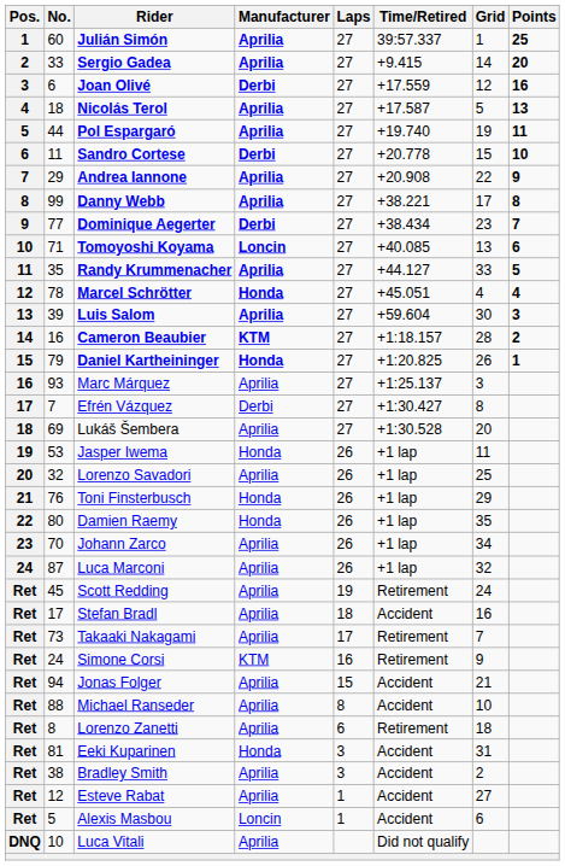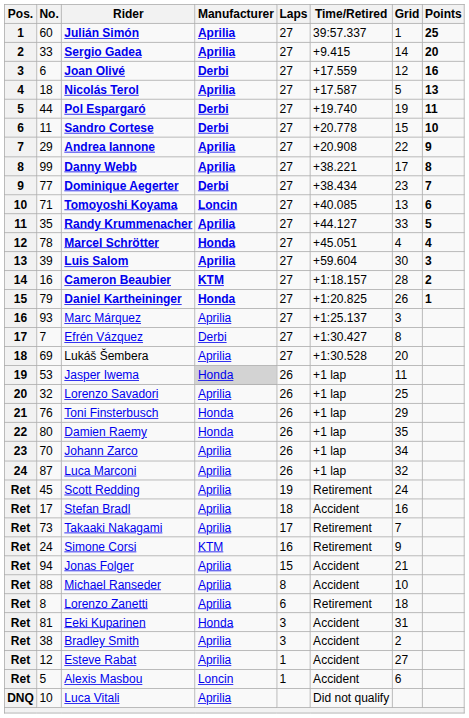 <table class="wikitable" style="font-size: 95%;">
 <tr>
 <th>Pos.</th>
 <th>No.</th>
 <th>Rider</th>
 <th>Manufacturer</th>
 <th>Laps</th>
 <th>Time/Retired</th>
 <th>Grid</th>
 <th>Points</th>
 </tr>
 <tr>
 <th>1</th>
 <td>60</td>
 <td> <strong><a href='#'>Julián Simón</a></strong></td>
 <td><strong><a href='#'>Aprilia</a></strong></td>
 <td>27</td>
 <td>39:57.337</td>
 <td>1</td>
 <td><strong>25</strong></td>
 </tr>
 <tr>
 <th>2</th>
 <td>33</td>
 <td> <strong><a href='#'>Sergio Gadea</a></strong></td>
 <td><strong><a href='#'>Aprilia</a></strong></td>
 <td>27</td>
 <td>+9.415</td>
 <td>14</td>
 <td><strong>20</strong></td>
 </tr>
 <tr>
 <th>3</th>
 <td>6</td>
 <td> <strong><a href='#'>Joan Olivé</a></strong></td>
 <td><strong><a href='#'>Derbi</a></strong></td>
 <td>27</td>
 <td>+17.559</td>
 <td>12</td>
 <td><strong>16</strong></td>
 </tr>
 <tr>
 <th>4</th>
 <td>18</td>
 <td> <strong><a href='#'>Nicolás Terol</a></strong></td>
 <td><strong><a href='#'>Aprilia</a></strong></td>
 <td>27</td>
 <td>+17.587</td>
 <td>5</td>
 <td><strong>13</strong></td>
 </tr>
 <tr>
 <th>5</th>
 <td>44</td>
 <td> <strong><a href='#'>Pol Espargaró</a></strong></td>
-<td><strong><a href='#'>Aprilia</a></strong></td>
+<td><strong><a href='#'>Derbi</a></strong></td>
 <td>27</td>
 <td>+19.740</td>
 <td>19</td>
 <td><strong>11</strong></td>
 </tr>
 <tr>
 <th>6</th>
 <td>11</td>
 <td> <strong><a href='#'>Sandro Cortese</a></strong></td>
 <td><strong><a href='#'>Derbi</a></strong></td>
 <td>27</td>
 <td>+20.778</td>
 <td>15</td>
 <td><strong>10</strong></td>
 </tr>
 <tr>
 <th>7</th>
 <td>29</td>
 <td> <strong><a href='#'>Andrea Iannone</a></strong></td>
 <td><strong><a href='#'>Aprilia</a></strong></td>
 <td>27</td>
 <td>+20.908</td>
 <td>22</td>
 <td><strong>9</strong></td>
 </tr>
 <tr>
 <th>8</th>
 <td>99</td>
 <td> <strong><a href='#'>Danny Webb</a></strong></td>
 <td><strong><a href='#'>Aprilia</a></strong></td>
 <td>27</td>
 <td>+38.221</td>
 <td>17</td>
 <td><strong>8</strong></td>
 </tr>
 <tr>
 <th>9</th>
 <td>77</td>
 <td> <strong><a href='#'>Dominique Aegerter</a></strong></td>
 <td><strong><a href='#'>Derbi</a></strong></td>
 <td>27</td>
 <td>+38.434</td>
 <td>23</td>
 <td><strong>7</strong></td>
 </tr>
 <tr>
 <th>10</th>
 <td>71</td>
 <td> <strong><a href='#'>Tomoyoshi Koyama</a></strong></td>
 <td><strong><a href='#'>Loncin</a></strong></td>
 <td>27</td>
 <td>+40.085</td>
 <td>13</td>
 <td><strong>6</strong></td>
 </tr>
 <tr>
 <th>11</th>
 <td>35</td>
 <td> <strong><a href='#'>Randy Krummenacher</a></strong></td>
 <td><strong><a href='#'>Aprilia</a></strong></td>
 <td>27</td>
 <td>+44.127</td>
 <td>33</td>
 <td><strong>5</strong></td>
 </tr>
 <tr>
 <th>12</th>
 <td>78</td>
 <td> <strong><a href='#'>Marcel Schrötter</a></strong></td>
 <td><strong><a href='#'>Honda</a></strong></td>
 <td>27</td>
 <td>+45.051</td>
 <td>4</td>
 <td><strong>4</strong></td>
 </tr>
 <tr>
 <th>13</th>
 <td>39</td>
 <td> <strong><a href='#'>Luis Salom</a></strong></td>
 <td><strong><a href='#'>Aprilia</a></strong></td>
 <td>27</td>
 <td>+59.604</td>
 <td>30</td>
 <td><strong>3</strong></td>
 </tr>
 <tr>
 <th>14</th>
 <td>16</td>
 <td> <strong><a href='#'>Cameron Beaubier</a></strong></td>
 <td><strong><a href='#'>KTM</a></strong></td>
 <td>27</td>
 <td>+1:18.157</td>
 <td>28</td>
 <td><strong>2</strong></td>
 </tr>
 <tr>
 <th>15</th>
 <td>79</td>
 <td> <strong><a href='#'>Daniel Kartheininger</a></strong></td>
 <td><strong><a href='#'>Honda</a></strong></td>
 <td>27</td>
 <td>+1:20.825</td>
 <td>26</td>
 <td><strong>1</strong></td>
 </tr>
 <tr>
 <th>16</th>
 <td>93</td>
 <td> <a href='#'>Marc Márquez</a></td>
 <td><a href='#'>Aprilia</a></td>
 <td>27</td>
 <td>+1:25.137</td>
 <td>3</td>
 <td></td>
 </tr>
 <tr>
 <th>17</th>
 <td>7</td>
 <td> <a href='#'>Efrén Vázquez</a></td>
 <td><a href='#'>Derbi</a></td>
 <td>27</td>
 <td>+1:30.427</td>
 <td>8</td>
 <td></td>
 </tr>
 <tr>
 <th>18</th>
 <td>69</td>
 <td> Lukáš Šembera</td>
 <td><a href='#'>Aprilia</a></td>
 <td>27</td>
 <td>+1:30.528</td>
 <td>20</td>
 <td></td>
 </tr>
 <tr>
 <th>19</th>
 <td>53</td>
 <td> <a href='#'>Jasper Iwema</a></td>
-<td><a href='#'>Honda</a></td>
+<td style="background: lightgrey;"><a href='#'>Honda</a></td>
 <td>26</td>
 <td>+1 lap</td>
 <td>11</td>
 <td></td>
 </tr>
 <tr>
 <th>20</th>
 <td>32</td>
 <td> <a href='#'>Lorenzo Savadori</a></td>
 <td><a href='#'>Aprilia</a></td>
 <td>26</td>
 <td>+1 lap</td>
 <td>25</td>
 <td></td>
 </tr>
 <tr>
 <th>21</th>
 <td>76</td>
 <td> <a href='#'>Toni Finsterbusch</a></td>
 <td><a href='#'>Honda</a></td>
 <td>26</td>
 <td>+1 lap</td>
 <td>29</td>
 <td></td>
 </tr>
 <tr>
 <th>22</th>
 <td>80</td>
 <td> <a href='#'>Damien Raemy</a></td>
 <td><a href='#'>Honda</a></td>
 <td>26</td>
 <td>+1 lap</td>
 <td>35</td>
 <td></td>
 </tr>
 <tr>
 <th>23</th>
 <td>70</td>
 <td> <a href='#'>Johann Zarco</a></td>
 <td><a href='#'>Aprilia</a></td>
 <td>26</td>
 <td>+1 lap</td>
 <td>34</td>
 <td></td>
 </tr>
 <tr>
 <th>24</th>
 <td>87</td>
 <td> <a href='#'>Luca Marconi</a></td>
 <td><a href='#'>Aprilia</a></td>
 <td>26</td>
 <td>+1 lap</td>
 <td>32</td>
 <td></td>
 </tr>
 <tr>
 <th>Ret</th>
 <td>45</td>
 <td> <a href='#'>Scott Redding</a></td>
 <td><a href='#'>Aprilia</a></td>
 <td>19</td>
 <td>Retirement</td>
 <td>24</td>
 <td></td>
 </tr>
 <tr>
 <th>Ret</th>
 <td>17</td>
 <td> <a href='#'>Stefan Bradl</a></td>
 <td><a href='#'>Aprilia</a></td>
 <td>18</td>
 <td>Accident</td>
 <td>16</td>
 <td></td>
 </tr>
 <tr>
 <th>Ret</th>
 <td>73</td>
 <td> <a href='#'>Takaaki Nakagami</a></td>
 <td><a href='#'>Aprilia</a></td>
 <td>17</td>
 <td>Retirement</td>
 <td>7</td>
 <td></td>
 </tr>
 <tr>
 <th>Ret</th>
 <td>24</td>
 <td> <a href='#'>Simone Corsi</a></td>
 <td><a href='#'>KTM</a></td>
 <td>16</td>
 <td>Retirement</td>
 <td>9</td>
 <td></td>
 </tr>
 <tr>
 <th>Ret</th>
 <td>94</td>
 <td> <a href='#'>Jonas Folger</a></td>
 <td><a href='#'>Aprilia</a></td>
 <td>15</td>
 <td>Accident</td>
 <td>21</td>
 <td></td>
 </tr>
 <tr>
 <th>Ret</th>
 <td>88</td>
 <td> <a href='#'>Michael Ranseder</a></td>
 <td><a href='#'>Aprilia</a></td>
 <td>8</td>
 <td>Accident</td>
 <td>10</td>
 <td></td>
 </tr>
 <tr>
 <th>Ret</th>
 <td>8</td>
 <td> <a href='#'>Lorenzo Zanetti</a></td>
 <td><a href='#'>Aprilia</a></td>
 <td>6</td>
 <td>Retirement</td>
 <td>18</td>
 <td></td>
 </tr>
 <tr>
 <th>Ret</th>
 <td>81</td>
 <td> <a href='#'>Eeki Kuparinen</a></td>
 <td><a href='#'>Honda</a></td>
 <td>3</td>
 <td>Accident</td>
 <td>31</td>
 <td></td>
 </tr>
 <tr>
 <th>Ret</th>
 <td>38</td>
 <td> <a href='#'>Bradley Smith</a></td>
 <td><a href='#'>Aprilia</a></td>
 <td>3</td>
 <td>Accident</td>
 <td>2</td>
 <td></td>
 </tr>
 <tr>
 <th>Ret</th>
 <td>12</td>
 <td> <a href='#'>Esteve Rabat</a></td>
 <td><a href='#'>Aprilia</a></td>
 <td>1</td>
 <td>Accident</td>
 <td>27</td>
 <td></td>
 </tr>
 <tr>
 <th>Ret</th>
 <td>5</td>
 <td> <a href='#'>Alexis Masbou</a></td>
 <td><a href='#'>Loncin</a></td>
 <td>1</td>
 <td>Accident</td>
 <td>6</td>
 <td></td>
 </tr>
 <tr>
 <th>DNQ</th>
 <td>10</td>
 <td> <a href='#'>Luca Vitali</a></td>
 <td><a href='#'>Aprilia</a></td>
 <td></td>
 <td>Did not qualify</td>
 <td></td>
 <td></td>
 </tr>
 <tr>
 <th colspan=8></th>
 </tr>
 </table>
